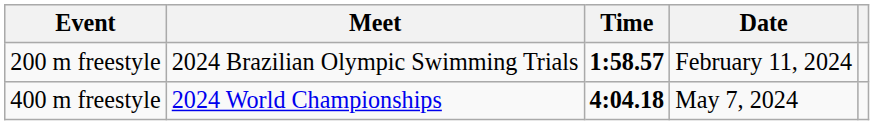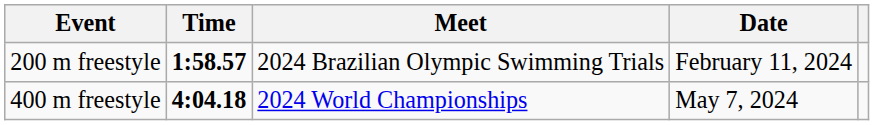 <table class="wikitable">
 <tr bgcolor="#eeeeee">
 <th>Event</th>
+<th>Time</th>
 <th>Meet</th>
-<th>Time</th>
 <th>Date</th>
 <th></th>
 </tr>
 <tr>
 <td>200 m freestyle</td>
+<td><strong>1:58.57</strong></td>
 <td>2024 Brazilian Olympic Swimming Trials</td>
-<td><strong>1:58.57</strong></td>
 <td>February 11, 2024</td>
 <td></td>
 </tr>
 <tr>
 <td>400 m freestyle</td>
+<td><strong>4:04.18</strong></td>
 <td><a href='#'>2024 World Championships</a></td>
-<td><strong>4:04.18</strong></td>
 <td>May 7, 2024</td>
 <td></td>
 </tr>
 </table>
